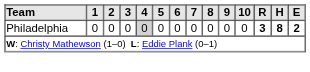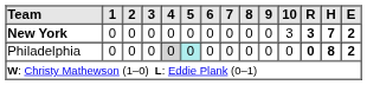 <table border=1 cellspacing=0 width=425 style="margin-left:3em;">
 <tr style="text-align:center; background-color:#e6e6e6;">
 <th align=left width=125>Team</th>
 <th width=25>1</th>
 <th width=25>2</th>
 <th width=25>3</th>
 <th width=25>4</th>
 <th width=25>5</th>
 <th width=25>6</th>
 <th width=25>7</th>
 <th width=25>8</th>
 <th width=25>9</th>
 <th width=25>10</th>
 <th width=25>R</th>
 <th width=25>H</th>
 <th width=25>E</th>
 </tr>
 <tr style="text-align:center;">
-<td align=left>Philadelphia</td>
-<td>0</td>
-<td>0</td>
-<td>0</td>
-<td style="background: lightgrey;">0</td>
+<td align=left><strong>New York</strong></td>
 <td>0</td>
 <td>0</td>
 <td>0</td>
 <td>0</td>
 <td>0</td>
 <td>0</td>
+<td>0</td>
+<td>0</td>
+<td>0</td>
+<td>3</td>
 <td><strong>3</strong></td>
+<td><strong>7</strong></td>
+<td><strong>2</strong></td>
+</tr>
+<tr style="text-align:center;">
+<td align=left>Philadelphia</td>
+<td>0</td>
+<td>0</td>
+<td>0</td>
+<td style="background: lightgrey;">0</td>
+<td style="background: paleturquoise;">0</td>
+<td>0</td>
+<td>0</td>
+<td>0</td>
+<td>0</td>
+<td>0</td>
+<td><strong>0</strong></td>
 <td><strong>8</strong></td>
 <td><strong>2</strong></td>
 </tr>
 <tr style="text-align:left;">
 <td colspan=14><small><strong>W</strong>: <a href='#'>Christy Mathewson</a> (1–0)  <strong>L</strong>: <a href='#'>Eddie Plank</a> (0–1)</small></td>
 </tr>
 </table>
